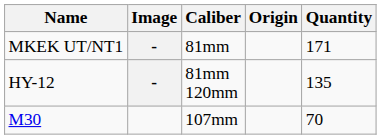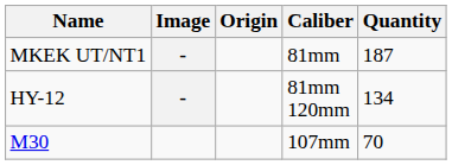 <table class="wikitable">
 <tr>
 <th>Name</th>
 <th>Image</th>
+<th>Origin</th>
 <th>Caliber</th>
-<th>Origin</th>
 <th>Quantity</th>
 </tr>
 <tr>
 <td>MKEK UT/NT1</td>
 <th>-</th>
+<td></td>
 <td>81mm</td>
-<td></td>
-<td>171</td>
+<td>187</td>
 </tr>
 <tr>
 <td>HY-12</td>
 <th>-</th>
+<td></td>
 <td>81mm<br>120mm</td>
-<td></td>
-<td>135</td>
+<td>134</td>
 </tr>
 <tr>
 <td><a href='#'>M30</a></td>
 <td></td>
+<td></td>
 <td>107mm</td>
-<td></td>
 <td>70</td>
 </tr>
 </table>
